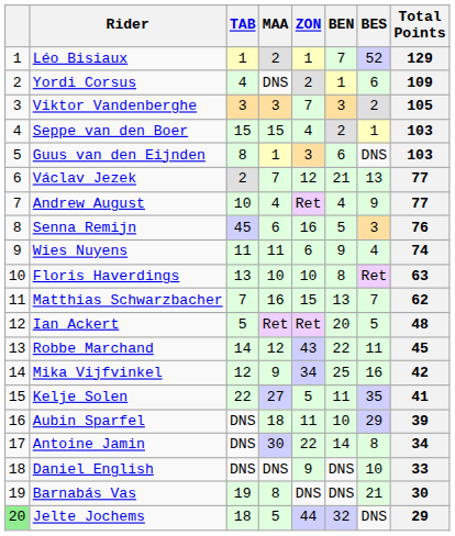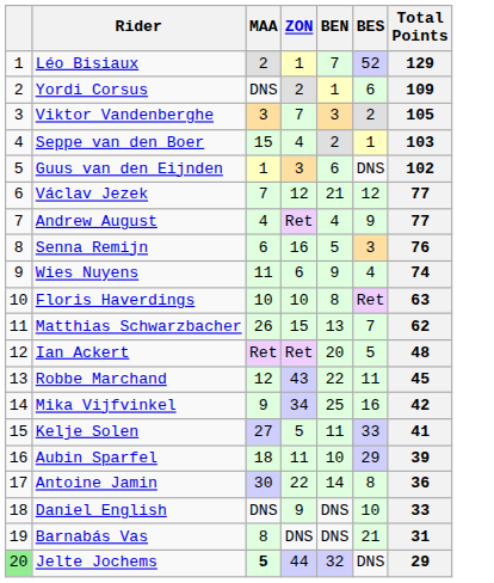 <table class="wikitable" style="font-size: 90%; text-align:center">
 <tr style="vertical-align:middle;">
 <th style="vertical-align:middle"></th>
 <th style="vertical-align:middle;background">Rider</th>
-<th><a href='#'>TAB</a><br></th>
 <th>MAA<br></th>
 <th><a href='#'>ZON</a><br></th>
 <th>BEN<br></th>
 <th>BES<br></th>
 <th align="center">Total<br>Points</th>
 </tr>
 <tr>
 <td>1</td>
 <td align=left> <a href='#'>Léo Bisiaux</a></td>
-<td style="background-color:#ffffbf">1</td>
 <td style="background-color:#dfdfdf">2</td>
 <td style="background-color:#ffffbf">1</td>
 <td style="background-color:#dfffdf">7</td>
 <td style="background-color:#CFCFFF">52</td>
 <th>129</th>
 </tr>
 <tr>
 <td>2</td>
 <td align=left> <a href='#'>Yordi Corsus</a></td>
-<td style="background-color:#dfffdf">4</td>
 <td>DNS</td>
 <td style="background-color:#dfdfdf">2</td>
 <td style="background-color:#ffffbf">1</td>
 <td style="background-color:#dfffdf">6</td>
 <th>109</th>
 </tr>
 <tr>
 <td>3</td>
 <td align=left> <a href='#'>Viktor Vandenberghe</a></td>
 <td style="background-color:#FFDF9F">3</td>
-<td style="background-color:#FFDF9F">3</td>
 <td style="background-color:#dfffdf">7</td>
 <td style="background-color:#FFDF9F">3</td>
 <td style="background-color:#dfdfdf">2</td>
 <th>105</th>
 </tr>
 <tr>
 <td>4</td>
 <td align=left> <a href='#'>Seppe van den Boer</a></td>
 <td style="background-color:#dfffdf">15</td>
-<td style="background-color:#dfffdf">15</td>
 <td style="background-color:#dfffdf">4</td>
 <td style="background-color:#dfdfdf">2</td>
 <td style="background-color:#ffffbf">1</td>
 <th>103</th>
 </tr>
 <tr>
 <td>5</td>
 <td align=left> <a href='#'>Guus van den Eijnden</a></td>
-<td style="background-color:#dfffdf">8</td>
 <td style="background-color:#ffffbf">1</td>
 <td style="background-color:#FFDF9F">3</td>
 <td style="background-color:#dfffdf">6</td>
 <td>DNS</td>
-<th>103</th>
+<th>102</th>
 </tr>
 <tr>
 <td>6</td>
 <td align=left> <a href='#'>Václav Jezek</a></td>
-<td style="background-color:#dfdfdf">2</td>
 <td style="background-color:#dfffdf">7</td>
 <td style="background-color:#dfffdf">12</td>
 <td style="background-color:#dfffdf">21</td>
-<td style="background-color:#dfffdf">13</td>
+<td style="background-color:#dfffdf">12</td>
 <th>77</th>
 </tr>
 <tr>
 <td>7</td>
 <td align=left> <a href='#'>Andrew August</a></td>
-<td style="background-color:#dfffdf">10</td>
 <td style="background-color:#dfffdf">4</td>
 <td style="background-color:#efcfff">Ret</td>
 <td style="background-color:#dfffdf">4</td>
 <td style="background-color:#dfffdf">9</td>
 <th>77</th>
 </tr>
 <tr>
 <td>8</td>
 <td align=left> <a href='#'>Senna Remijn</a></td>
-<td style="background-color:#CFCFFF">45</td>
 <td style="background-color:#dfffdf">6</td>
 <td style="background-color:#dfffdf">16</td>
 <td style="background-color:#dfffdf">5</td>
 <td style="background-color:#FFDF9F">3</td>
 <th>76</th>
 </tr>
 <tr>
 <td>9</td>
 <td align=left> <a href='#'>Wies Nuyens</a></td>
 <td style="background-color:#dfffdf">11</td>
-<td style="background-color:#dfffdf">11</td>
 <td style="background-color:#dfffdf">6</td>
 <td style="background-color:#dfffdf">9</td>
 <td style="background-color:#dfffdf">4</td>
 <th>74</th>
 </tr>
 <tr>
 <td>10</td>
 <td align=left> <a href='#'>Floris Haverdings</a></td>
-<td style="background-color:#dfffdf">13</td>
 <td style="background-color:#dfffdf">10</td>
 <td style="background-color:#dfffdf">10</td>
 <td style="background-color:#dfffdf">8</td>
 <td style="background-color:#efcfff">Ret</td>
 <th>63</th>
 </tr>
 <tr>
 <td>11</td>
 <td align=left> <a href='#'>Matthias Schwarzbacher</a></td>
-<td style="background-color:#dfffdf">7</td>
-<td style="background-color:#dfffdf">16</td>
+<td style="background-color:#dfffdf">26</td>
 <td style="background-color:#dfffdf">15</td>
 <td style="background-color:#dfffdf">13</td>
 <td style="background-color:#dfffdf">7</td>
 <th>62</th>
 </tr>
 <tr>
 <td>12</td>
 <td align=left> <a href='#'>Ian Ackert</a></td>
-<td style="background-color:#dfffdf">5</td>
 <td style="background-color:#efcfff">Ret</td>
 <td style="background-color:#efcfff">Ret</td>
 <td style="background-color:#dfffdf">20</td>
 <td style="background-color:#dfffdf">5</td>
 <th>48</th>
 </tr>
 <tr>
 <td>13</td>
 <td align=left> <a href='#'>Robbe Marchand</a></td>
-<td style="background-color:#dfffdf">14</td>
 <td style="background-color:#dfffdf">12</td>
 <td style="background-color:#CFCFFF">43</td>
 <td style="background-color:#dfffdf">22</td>
 <td style="background-color:#dfffdf">11</td>
 <th>45</th>
 </tr>
 <tr>
 <td>14</td>
 <td align=left> <a href='#'>Mika Vijfvinkel</a></td>
-<td style="background-color:#dfffdf">12</td>
 <td style="background-color:#dfffdf">9</td>
 <td style="background-color:#CFCFFF">34</td>
 <td style="background-color:#dfffdf">25</td>
 <td style="background-color:#dfffdf">16</td>
 <th>42</th>
 </tr>
 <tr>
 <td>15</td>
 <td align=left> <a href='#'>Kelje Solen</a></td>
-<td style="background-color:#dfffdf">22</td>
 <td style="background-color:#CFCFFF">27</td>
 <td style="background-color:#dfffdf">5</td>
 <td style="background-color:#dfffdf">11</td>
-<td style="background-color:#CFCFFF">35</td>
+<td style="background-color:#CFCFFF">33</td>
 <th>41</th>
 </tr>
 <tr>
 <td>16</td>
 <td align=left> <a href='#'>Aubin Sparfel</a></td>
-<td>DNS</td>
 <td style="background-color:#dfffdf">18</td>
 <td style="background-color:#dfffdf">11</td>
 <td style="background-color:#dfffdf">10</td>
 <td style="background-color:#CFCFFF">29</td>
 <th>39</th>
 </tr>
 <tr>
 <td>17</td>
 <td align=left> <a href='#'>Antoine Jamin</a></td>
-<td>DNS</td>
 <td style="background-color:#CFCFFF">30</td>
 <td style="background-color:#dfffdf">22</td>
 <td style="background-color:#dfffdf">14</td>
 <td style="background-color:#dfffdf">8</td>
-<th>34</th>
+<th>36</th>
 </tr>
 <tr>
 <td>18</td>
 <td align=left> <a href='#'>Daniel English</a></td>
-<td>DNS</td>
 <td>DNS</td>
 <td style="background-color:#dfffdf">9</td>
 <td>DNS</td>
 <td style="background-color:#dfffdf">10</td>
 <th>33</th>
 </tr>
 <tr>
 <td>19</td>
 <td align=left> <a href='#'>Barnabás Vas</a></td>
-<td style="background-color:#dfffdf">19</td>
 <td style="background-color:#dfffdf">8</td>
 <td>DNS</td>
 <td>DNS</td>
 <td style="background-color:#dfffdf">21</td>
-<th>30</th>
+<th>31</th>
 </tr>
 <tr>
 <td style="background: lightgreen;">20</td>
 <td align=left> <a href='#'>Jelte Jochems</a></td>
-<td style="background-color:#dfffdf">18</td>
-<td style="background-color:#dfffdf">5</td>
+<td style="background-color:#dfffdf"><strong>5</strong></td>
 <td style="background-color:#CFCFFF">44</td>
 <td style="background-color:#CFCFFF">32</td>
 <td>DNS</td>
 <th>29</th>
 </tr>
 </table>
